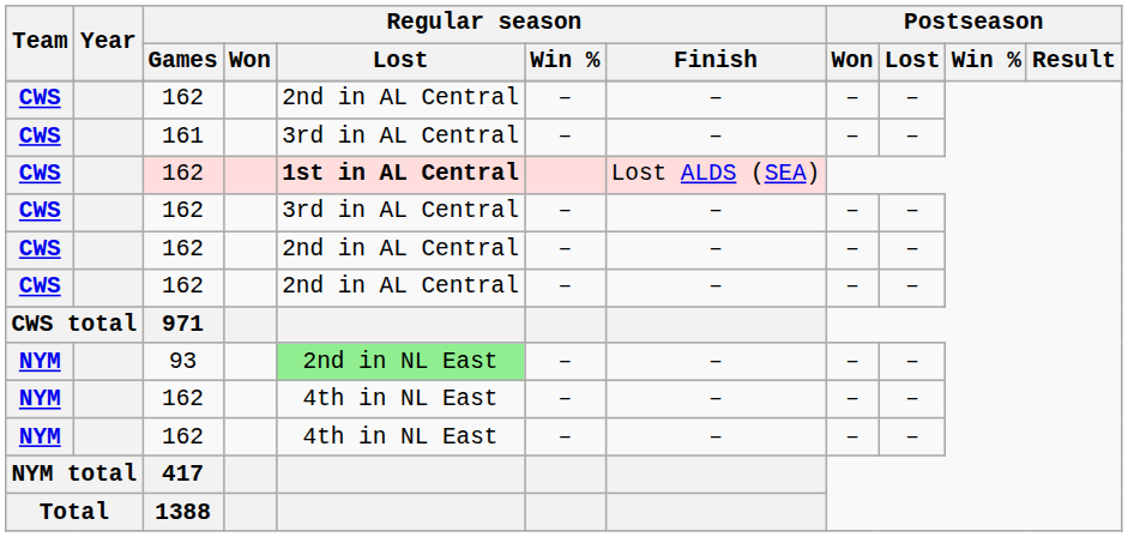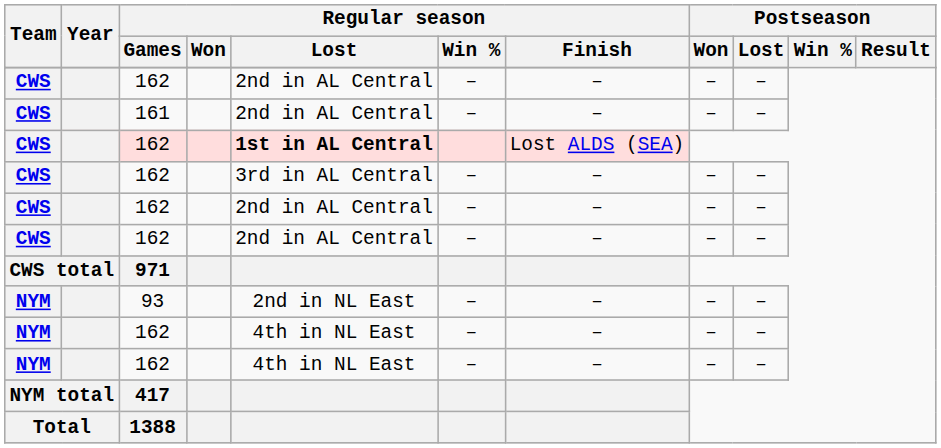 <table class="wikitable" style="font-size: 95%; text-align:center;">
 <tr>
 <th rowspan="2">Team</th>
 <th rowspan="2">Year</th>
 <th colspan="5">Regular season</th>
 <th colspan="4">Postseason</th>
 </tr>
 <tr>
 <th>Games</th>
 <th>Won</th>
 <th>Lost</th>
 <th>Win %</th>
 <th>Finish</th>
 <th>Won</th>
 <th>Lost</th>
 <th>Win %</th>
 <th>Result</th>
 </tr>
 <tr>
 </tr>
 <tr>
 <th><a href='#'>CWS</a></th>
 <th></th>
 <td>162</td>
 <td></td>
 <td>2nd in AL Central</td>
 <td>–</td>
 <td>–</td>
 <td>–</td>
 <td>–</td>
 </tr>
 <tr>
 <th><a href='#'>CWS</a></th>
 <th></th>
 <td>161</td>
 <td></td>
-<td>3rd in AL Central</td>
+<td>2nd in AL Central</td>
 <td>–</td>
 <td>–</td>
 <td>–</td>
 <td>–</td>
 </tr>
 <tr style="background:#fdd">
 <th><a href='#'>CWS</a></th>
 <th></th>
 <td>162</td>
 <td></td>
 <td><strong>1st in AL Central</strong></td>
 <td></td>
 <td>Lost <a href='#'>ALDS</a> (<a href='#'>SEA</a>)</td>
 </tr>
 <tr>
 <th><a href='#'>CWS</a></th>
 <th></th>
 <td>162</td>
 <td></td>
 <td>3rd in AL Central</td>
 <td>–</td>
 <td>–</td>
 <td>–</td>
 <td>–</td>
 </tr>
 <tr>
 <th><a href='#'>CWS</a></th>
 <th></th>
 <td>162</td>
 <td></td>
 <td>2nd in AL Central</td>
 <td>–</td>
 <td>–</td>
 <td>–</td>
 <td>–</td>
 </tr>
 <tr>
 <th><a href='#'>CWS</a></th>
 <th></th>
 <td>162</td>
 <td></td>
 <td>2nd in AL Central</td>
 <td>–</td>
 <td>–</td>
 <td>–</td>
 <td>–</td>
 </tr>
 <tr>
 <th colspan="2">CWS total</th>
 <th>971</th>
 <th></th>
 <th></th>
 <th></th>
 <th></th>
 </tr>
 <tr>
 <th><a href='#'>NYM</a></th>
 <th></th>
 <td>93</td>
 <td></td>
-<td style="background: lightgreen;">2nd in NL East</td>
+<td>2nd in NL East</td>
 <td>–</td>
 <td>–</td>
 <td>–</td>
 <td>–</td>
 </tr>
 <tr>
 <th><a href='#'>NYM</a></th>
 <th></th>
 <td>162</td>
 <td></td>
 <td>4th in NL East</td>
 <td>–</td>
 <td>–</td>
 <td>–</td>
 <td>–</td>
 </tr>
 <tr>
 <th><a href='#'>NYM</a></th>
 <th></th>
 <td>162</td>
 <td></td>
 <td>4th in NL East</td>
 <td>–</td>
 <td>–</td>
 <td>–</td>
 <td>–</td>
 </tr>
 <tr>
 <th colspan="2">NYM total</th>
 <th>417</th>
 <th></th>
 <th></th>
 <th></th>
 <th></th>
 </tr>
 <tr>
 <th colspan="2">Total</th>
 <th>1388</th>
 <th></th>
 <th></th>
 <th></th>
 <th></th>
 </tr>
 </table>
